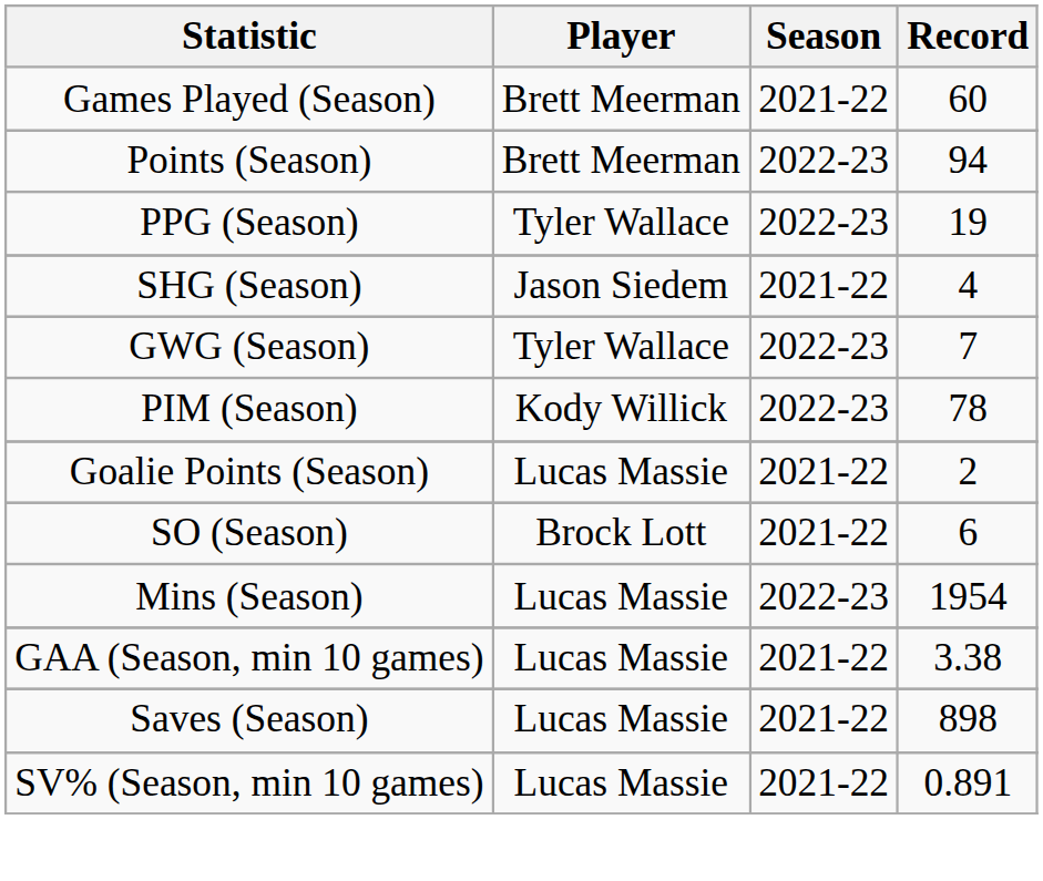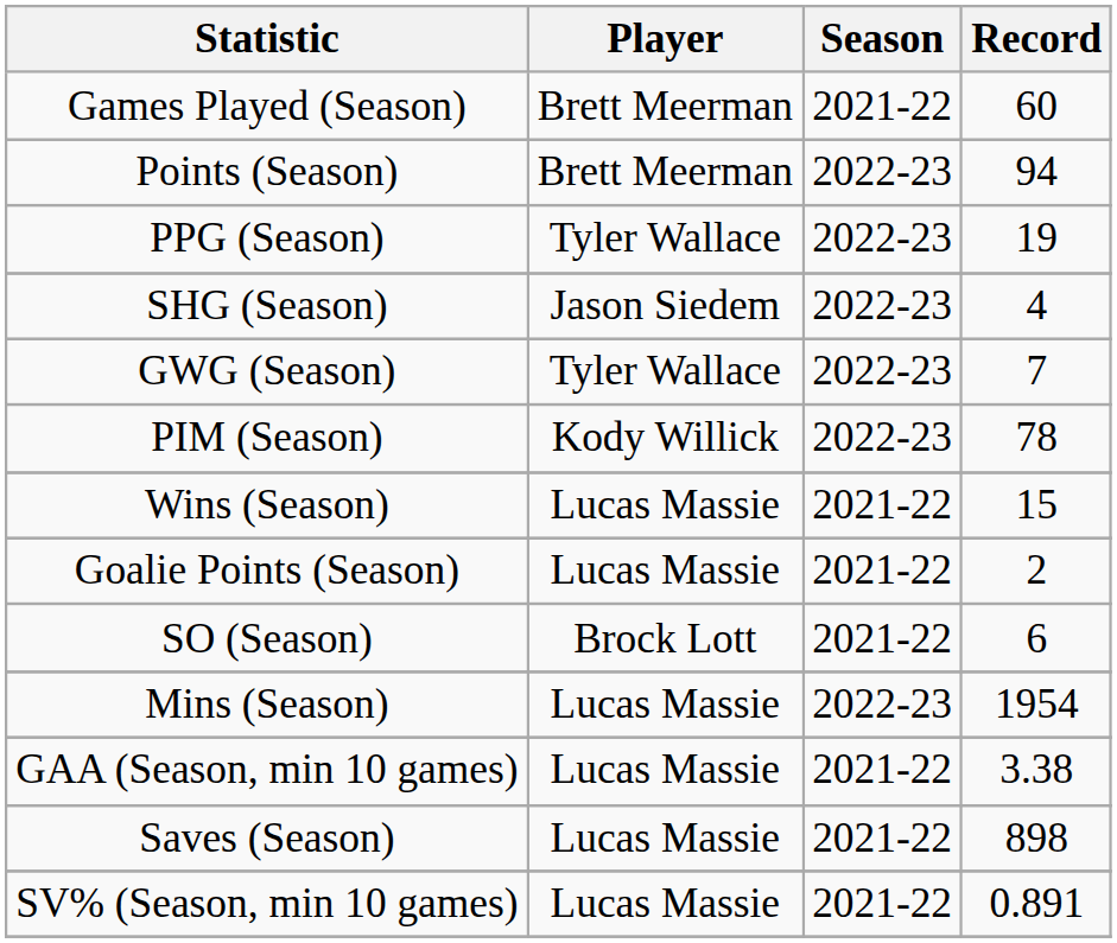 <table class="wikitable">
 <tr align="center"  bgcolor="#dddddd">
 <th>Statistic</th>
 <th>Player</th>
 <th>Season</th>
 <th>Record</th>
 </tr>
 <tr align="center">
 <td>Games Played (Season)</td>
 <td>Brett Meerman</td>
 <td>2021-22</td>
 <td>60</td>
 </tr>
 <tr align="center" bgcolor="#eeeeee">
 </tr>
 <tr align="center">
 <td>Points (Season)</td>
 <td>Brett Meerman</td>
 <td>2022-23</td>
 <td>94</td>
 </tr>
 <tr align="center" bgcolor="#eeeeee">
 </tr>
 <tr align="center">
 <td>PPG (Season)</td>
 <td>Tyler Wallace</td>
 <td>2022-23</td>
 <td>19</td>
 </tr>
 <tr align="center" bgcolor="#eeeeee">
 </tr>
 <tr align="center">
 <td>SHG (Season)</td>
 <td>Jason Siedem</td>
-<td>2021-22</td>
+<td>2022-23</td>
 <td>4</td>
 </tr>
 <tr align="center" bgcolor="#eeeeee">
 </tr>
 <tr align="center">
 <td>GWG (Season)</td>
 <td>Tyler Wallace</td>
 <td>2022-23</td>
 <td>7</td>
 </tr>
 <tr align="center" bgcolor="#eeeeee">
 </tr>
 <tr align="center">
 <td>PIM (Season)</td>
 <td>Kody Willick</td>
 <td>2022-23</td>
 <td>78</td>
 </tr>
 <tr align="center" bgcolor="#eeeeee">
+</tr>
+<tr align="center">
+<td>Wins (Season)</td>
+<td>Lucas Massie</td>
+<td>2021-22</td>
+<td>15</td>
 </tr>
 <tr align="center" bgcolor="#eeeeee">
 </tr>
 <tr align="center">
 <td>Goalie Points (Season)</td>
 <td>Lucas Massie</td>
 <td>2021-22</td>
 <td>2</td>
 </tr>
 <tr align="center" bgcolor="#eeeeee">
 </tr>
 <tr align="center">
 <td>SO (Season)</td>
 <td>Brock Lott</td>
 <td>2021-22</td>
 <td>6</td>
 </tr>
 <tr align="center" bgcolor="#eeeeee">
 </tr>
 <tr align="center">
 <td>Mins (Season)</td>
 <td>Lucas Massie</td>
 <td>2022-23</td>
 <td>1954</td>
 </tr>
 <tr align="center" bgcolor="#eeeeee">
 </tr>
 <tr align="center">
 <td>GAA (Season, min 10 games)</td>
 <td>Lucas Massie</td>
 <td>2021-22</td>
 <td>3.38</td>
 </tr>
 <tr align="center" bgcolor="#eeeeee">
 </tr>
 <tr align="center">
 <td>Saves (Season)</td>
 <td>Lucas Massie</td>
 <td>2021-22</td>
 <td>898</td>
 </tr>
 <tr align="center" bgcolor="#eeeeee">
 </tr>
 <tr align="center">
 <td>SV% (Season, min 10 games)</td>
 <td>Lucas Massie</td>
 <td>2021-22</td>
 <td>0.891</td>
 </tr>
 <tr align="center" bgcolor="#eeeeee">
 </tr>
 </table>
